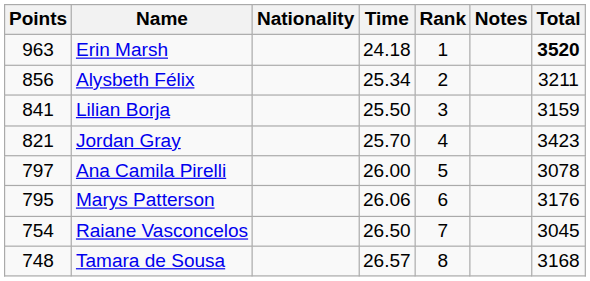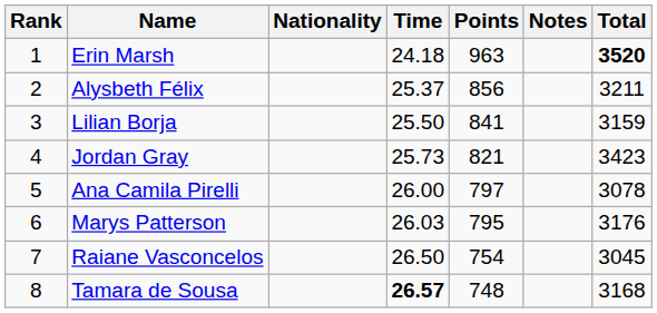 <table class="wikitable sortable" style="text-align:center">
 <tr>
-<th>Points</th>
+<th>Rank</th>
 <th>Name</th>
 <th>Nationality</th>
 <th>Time</th>
-<th>Rank</th>
+<th>Points</th>
 <th>Notes</th>
 <th>Total</th>
 </tr>
 <tr>
-<td>963</td>
+<td>1</td>
 <td align=left><a href='#'>Erin Marsh</a></td>
 <td align=left></td>
 <td>24.18</td>
-<td>1</td>
+<td>963</td>
 <td></td>
 <td><strong>3520</strong></td>
 </tr>
 <tr>
-<td>856</td>
+<td>2</td>
 <td align=left><a href='#'>Alysbeth Félix</a></td>
 <td align=left></td>
-<td>25.34</td>
-<td>2</td>
+<td>25.37</td>
+<td>856</td>
 <td></td>
 <td>3211</td>
 </tr>
 <tr>
-<td>841</td>
+<td>3</td>
 <td align=left><a href='#'>Lilian Borja</a></td>
 <td align=left></td>
 <td>25.50</td>
-<td>3</td>
+<td>841</td>
 <td></td>
 <td>3159</td>
 </tr>
 <tr>
-<td>821</td>
+<td>4</td>
 <td align=left><a href='#'>Jordan Gray</a></td>
 <td align=left></td>
-<td>25.70</td>
-<td>4</td>
+<td>25.73</td>
+<td>821</td>
 <td></td>
 <td>3423</td>
 </tr>
 <tr>
-<td>797</td>
+<td>5</td>
 <td align=left><a href='#'>Ana Camila Pirelli</a></td>
 <td align=left></td>
 <td>26.00</td>
-<td>5</td>
+<td>797</td>
 <td></td>
 <td>3078</td>
 </tr>
 <tr>
-<td>795</td>
+<td>6</td>
 <td align=left><a href='#'>Marys Patterson</a></td>
 <td align=left></td>
-<td>26.06</td>
-<td>6</td>
+<td>26.03</td>
+<td>795</td>
 <td></td>
 <td>3176</td>
 </tr>
 <tr>
-<td>754</td>
+<td>7</td>
 <td align=left><a href='#'>Raiane Vasconcelos</a></td>
 <td align=left></td>
 <td>26.50</td>
-<td>7</td>
+<td>754</td>
 <td></td>
 <td>3045</td>
 </tr>
 <tr>
-<td>748</td>
+<td>8</td>
 <td align=left><a href='#'>Tamara de Sousa</a></td>
 <td align=left></td>
-<td>26.57</td>
-<td>8</td>
+<td><strong>26.57</strong></td>
+<td>748</td>
 <td></td>
 <td>3168</td>
 </tr>
 </table>
